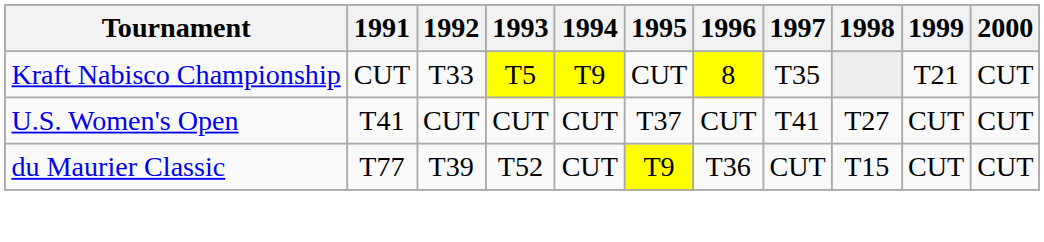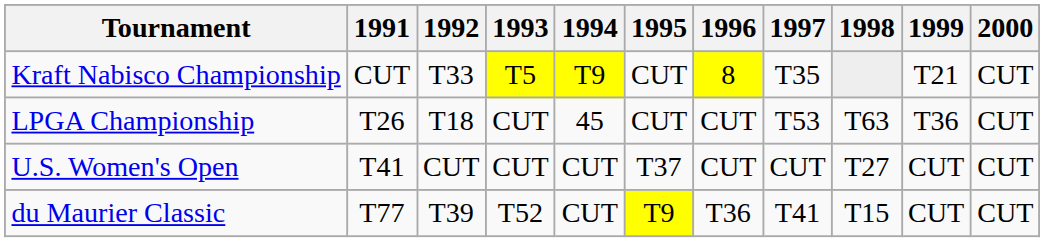 <table class="wikitable" style="font-size:95%;text-align:center;">
 <tr>
 <th>Tournament</th>
 <th>1991</th>
 <th>1992</th>
 <th>1993</th>
 <th>1994</th>
 <th>1995</th>
 <th>1996</th>
 <th>1997</th>
 <th>1998</th>
 <th>1999</th>
 <th>2000</th>
 </tr>
 <tr>
 <td align=left><a href='#'>Kraft Nabisco Championship</a></td>
 <td>CUT</td>
 <td>T33</td>
 <td style="background:yellow;">T5</td>
 <td style="background:yellow;">T9</td>
 <td>CUT</td>
 <td style="background:yellow;">8</td>
 <td>T35</td>
 <td style="background:#eeeeee;"></td>
 <td>T21</td>
 <td>CUT</td>
 </tr>
 <tr>
+<td align=left><a href='#'>LPGA Championship</a></td>
+<td>T26</td>
+<td>T18</td>
+<td>CUT</td>
+<td>45</td>
+<td>CUT</td>
+<td>CUT</td>
+<td>T53</td>
+<td>T63</td>
+<td>T36</td>
+<td>CUT</td>
+</tr>
+<tr>
 <td align=left><a href='#'>U.S. Women's Open</a></td>
 <td>T41</td>
 <td>CUT</td>
 <td>CUT</td>
 <td>CUT</td>
 <td>T37</td>
 <td>CUT</td>
-<td>T41</td>
+<td>CUT</td>
 <td>T27</td>
 <td>CUT</td>
 <td>CUT</td>
 </tr>
 <tr>
 <td align=left><a href='#'>du Maurier Classic</a></td>
 <td>T77</td>
 <td>T39</td>
 <td>T52</td>
 <td>CUT</td>
 <td style="background:yellow;">T9</td>
 <td>T36</td>
-<td>CUT</td>
+<td>T41</td>
 <td>T15</td>
 <td>CUT</td>
 <td>CUT</td>
 </tr>
 </table>
